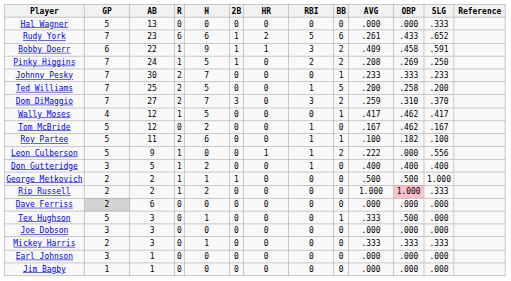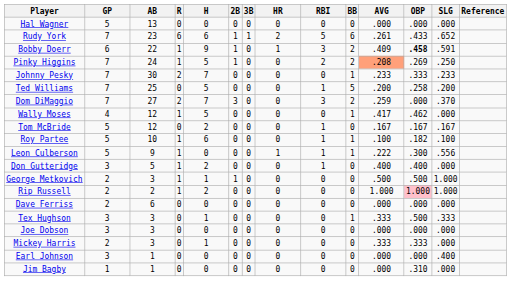 <table class="wikitable sortable" style="text-align:center">
 <tr>
 <th width="16%">Player</th>
 <th width="9%">GP</th>
 <th width="9%">AB</th>
 <th>R</th>
 <th width="9%">H</th>
 <th>2B</th>
+<th>3B</th>
 <th width="9%">HR</th>
 <th width="9%">RBI</th>
 <th>BB</th>
 <th width="9%">AVG</th>
 <th>OBP</th>
 <th>SLG</th>
 <th>Reference</th>
 </tr>
 <tr>
 <td><a href='#'>Hal Wagner</a></td>
 <td>5</td>
 <td>13</td>
 <td>0</td>
 <td>0</td>
 <td>0</td>
 <td>0</td>
 <td>0</td>
 <td>0</td>
+<td>0</td>
 <td>.000</td>
 <td>.000</td>
-<td>.333</td>
+<td>.000</td>
 <td></td>
 </tr>
 <tr>
 <td><a href='#'>Rudy York</a></td>
 <td>7</td>
 <td>23</td>
 <td>6</td>
 <td>6</td>
+<td>1</td>
 <td>1</td>
 <td>2</td>
 <td>5</td>
 <td>6</td>
 <td>.261</td>
 <td>.433</td>
 <td>.652</td>
 <td></td>
 </tr>
 <tr>
 <td><a href='#'>Bobby Doerr</a></td>
 <td>6</td>
 <td>22</td>
 <td>1</td>
 <td>9</td>
 <td>1</td>
+<td>0</td>
 <td>1</td>
 <td>3</td>
 <td>2</td>
 <td>.409</td>
-<td>.458</td>
+<td><strong>.458</strong></td>
 <td>.591</td>
 <td></td>
 </tr>
 <tr>
 <td><a href='#'>Pinky Higgins</a></td>
 <td>7</td>
 <td>24</td>
 <td>1</td>
 <td>5</td>
 <td>1</td>
 <td>0</td>
+<td>0</td>
 <td>2</td>
 <td>2</td>
-<td>.208</td>
+<td style="background: lightsalmon;">.208</td>
 <td>.269</td>
 <td>.250</td>
 <td></td>
 </tr>
 <tr>
 <td><a href='#'>Johnny Pesky</a></td>
 <td>7</td>
 <td>30</td>
 <td>2</td>
 <td>7</td>
 <td>0</td>
 <td>0</td>
 <td>0</td>
+<td>0</td>
 <td>1</td>
 <td>.233</td>
 <td>.333</td>
 <td>.233</td>
 <td></td>
 </tr>
 <tr>
 <td><a href='#'>Ted Williams</a></td>
 <td>7</td>
 <td>25</td>
-<td>2</td>
+<td>0</td>
 <td>5</td>
+<td>0</td>
 <td>0</td>
 <td>0</td>
 <td>1</td>
 <td>5</td>
 <td>.200</td>
 <td>.258</td>
 <td>.200</td>
 <td></td>
 </tr>
 <tr>
 <td><a href='#'>Dom DiMaggio</a></td>
 <td>7</td>
 <td>27</td>
 <td>2</td>
 <td>7</td>
 <td>3</td>
 <td>0</td>
+<td>0</td>
 <td>3</td>
 <td>2</td>
 <td>.259</td>
-<td>.310</td>
+<td>.000</td>
 <td>.370</td>
 <td></td>
 </tr>
 <tr>
 <td><a href='#'>Wally Moses</a></td>
 <td>4</td>
 <td>12</td>
 <td>1</td>
 <td>5</td>
 <td>0</td>
 <td>0</td>
 <td>0</td>
+<td>0</td>
 <td>1</td>
 <td>.417</td>
 <td>.462</td>
-<td>.417</td>
+<td>.000</td>
 <td></td>
 </tr>
 <tr>
 <td><a href='#'>Tom McBride</a></td>
 <td>5</td>
 <td>12</td>
 <td>0</td>
 <td>2</td>
 <td>0</td>
 <td>0</td>
+<td>0</td>
 <td>1</td>
 <td>0</td>
 <td>.167</td>
-<td>.462</td>
+<td>.167</td>
 <td>.167</td>
 <td></td>
 </tr>
 <tr>
 <td><a href='#'>Roy Partee</a></td>
 <td>5</td>
-<td>11</td>
-<td>2</td>
+<td>10</td>
+<td>1</td>
 <td>6</td>
+<td>0</td>
 <td>0</td>
 <td>0</td>
 <td>1</td>
 <td>1</td>
 <td>.100</td>
 <td>.182</td>
 <td>.100</td>
 <td></td>
 </tr>
 <tr>
 <td><a href='#'>Leon Culberson</a></td>
 <td>5</td>
 <td>9</td>
 <td>1</td>
 <td>0</td>
 <td>0</td>
+<td>0</td>
 <td>1</td>
 <td>1</td>
-<td>2</td>
+<td>1</td>
 <td>.222</td>
-<td>.000</td>
+<td>.300</td>
 <td>.556</td>
 <td></td>
 </tr>
 <tr>
 <td><a href='#'>Don Gutteridge</a></td>
 <td>3</td>
 <td>5</td>
 <td>1</td>
 <td>2</td>
 <td>0</td>
 <td>0</td>
+<td>0</td>
 <td>1</td>
 <td>0</td>
 <td>.400</td>
 <td>.400</td>
-<td>.400</td>
+<td>.000</td>
 <td></td>
 </tr>
 <tr>
 <td><a href='#'>George Metkovich</a></td>
 <td>2</td>
-<td>2</td>
+<td>3</td>
 <td>1</td>
 <td>1</td>
 <td>1</td>
+<td>0</td>
 <td>0</td>
 <td>0</td>
 <td>0</td>
 <td>.500</td>
 <td>.500</td>
 <td>1.000</td>
 <td></td>
 </tr>
 <tr>
 <td><a href='#'>Rip Russell</a></td>
 <td>2</td>
 <td>2</td>
 <td>1</td>
 <td>2</td>
 <td>0</td>
 <td>0</td>
 <td>0</td>
 <td>0</td>
+<td>0</td>
 <td>1.000</td>
 <td style="background: pink;">1.000</td>
-<td>.333</td>
+<td>1.000</td>
 <td></td>
 </tr>
 <tr>
 <td><a href='#'>Dave Ferriss</a></td>
-<td style="background: lightgrey;">2</td>
+<td>2</td>
 <td>6</td>
+<td>0</td>
 <td>0</td>
 <td>0</td>
 <td>0</td>
 <td>0</td>
 <td>0</td>
 <td>0</td>
 <td>.000</td>
 <td>.000</td>
 <td>.000</td>
 <td></td>
 </tr>
 <tr>
 <td><a href='#'>Tex Hughson</a></td>
-<td>5</td>
+<td>3</td>
 <td>3</td>
 <td>0</td>
 <td>1</td>
 <td>0</td>
 <td>0</td>
 <td>0</td>
+<td>0</td>
 <td>1</td>
 <td>.333</td>
 <td>.500</td>
-<td>.000</td>
+<td>.333</td>
 <td></td>
 </tr>
 <tr>
 <td><a href='#'>Joe Dobson</a></td>
 <td>3</td>
 <td>3</td>
+<td>0</td>
 <td>0</td>
 <td>0</td>
 <td>0</td>
 <td>0</td>
 <td>0</td>
 <td>0</td>
 <td>.000</td>
 <td>.000</td>
 <td>.000</td>
 <td></td>
 </tr>
 <tr>
 <td><a href='#'>Mickey Harris</a></td>
 <td>2</td>
 <td>3</td>
 <td>0</td>
 <td>1</td>
 <td>0</td>
 <td>0</td>
 <td>0</td>
 <td>0</td>
+<td>0</td>
 <td>.333</td>
 <td>.333</td>
-<td>.333</td>
+<td>.000</td>
 <td></td>
 </tr>
 <tr>
 <td><a href='#'>Earl Johnson</a></td>
 <td>3</td>
 <td>1</td>
 <td>0</td>
 <td>0</td>
 <td>0</td>
 <td>0</td>
 <td>0</td>
 <td>0</td>
+<td>0</td>
 <td>.000</td>
 <td>.000</td>
-<td>.000</td>
+<td>.400</td>
 <td></td>
 </tr>
 <tr>
 <td><a href='#'>Jim Bagby</a></td>
 <td>1</td>
 <td>1</td>
 <td>0</td>
 <td>0</td>
 <td>0</td>
 <td>0</td>
 <td>0</td>
 <td>0</td>
+<td>0</td>
 <td>.000</td>
-<td>.000</td>
+<td>.310</td>
 <td>.000</td>
 <td></td>
 </tr>
 </table>
